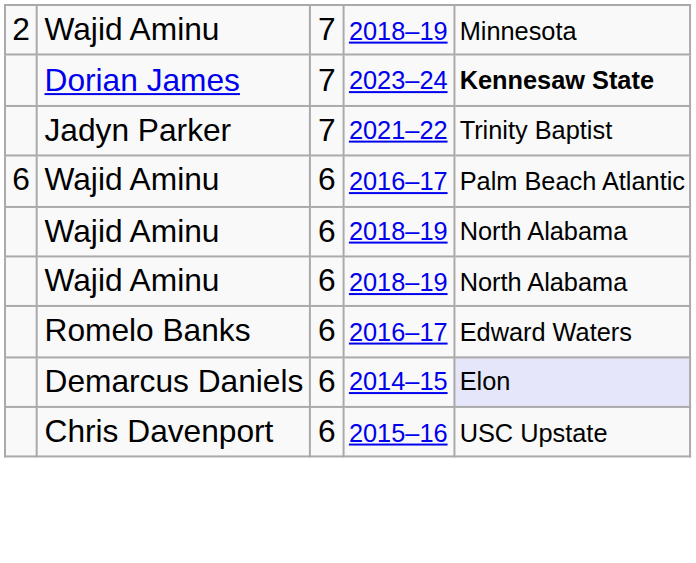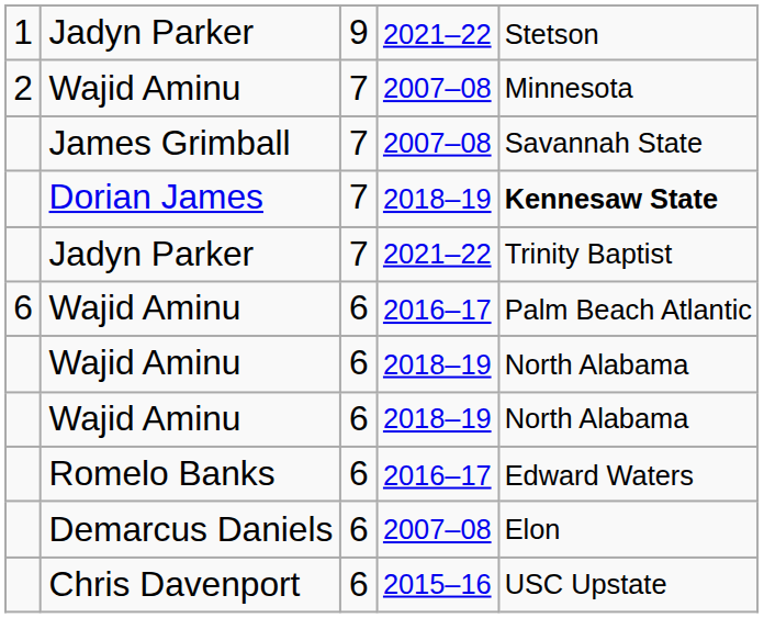 <table class="wikitable">
 <tr>
+</tr>
+<tr>
+<td>1</td>
+<td>Jadyn Parker</td>
+<td>9</td>
+<td style="font-size:80%;"><a href='#'>2021–22</a></td>
+<td style="font-size:80%;">Stetson</td>
 </tr>
 <tr>
 <td>2</td>
 <td>Wajid Aminu</td>
 <td>7</td>
-<td style="font-size:80%;"><a href='#'>2018–19</a></td>
+<td style="font-size:80%;"><a href='#'>2007–08</a></td>
 <td style="font-size:80%;">Minnesota</td>
+</tr>
+<tr>
+<td></td>
+<td>James Grimball</td>
+<td>7</td>
+<td style="font-size:80%;"><a href='#'>2007–08</a></td>
+<td style="font-size:80%;">Savannah State</td>
 </tr>
 <tr>
 <td></td>
 <td><a href='#'>Dorian James</a></td>
 <td>7</td>
-<td style="font-size:80%;"><a href='#'>2023–24</a></td>
+<td style="font-size:80%;"><a href='#'>2018–19</a></td>
 <td style="font-size:80%;"><strong>Kennesaw State</strong></td>
 </tr>
 <tr>
 <td></td>
 <td>Jadyn Parker</td>
 <td>7</td>
 <td style="font-size:80%;"><a href='#'>2021–22</a></td>
 <td style="font-size:80%;">Trinity Baptist</td>
 </tr>
 <tr>
 <td>6</td>
 <td>Wajid Aminu</td>
 <td>6</td>
 <td style="font-size:80%;"><a href='#'>2016–17</a></td>
 <td style="font-size:80%;">Palm Beach Atlantic</td>
 </tr>
 <tr>
 <td></td>
 <td>Wajid Aminu</td>
 <td>6</td>
 <td style="font-size:80%;"><a href='#'>2018–19</a></td>
 <td style="font-size:80%;">North Alabama</td>
 </tr>
 <tr>
 <td></td>
 <td>Wajid Aminu</td>
 <td>6</td>
 <td style="font-size:80%;"><a href='#'>2018–19</a></td>
 <td style="font-size:80%;">North Alabama</td>
 </tr>
 <tr>
 <td></td>
 <td>Romelo Banks</td>
 <td>6</td>
 <td style="font-size:80%;"><a href='#'>2016–17</a></td>
 <td style="font-size:80%;">Edward Waters</td>
 </tr>
 <tr>
 <td></td>
 <td>Demarcus Daniels</td>
 <td>6</td>
-<td style="font-size:80%;"><a href='#'>2014–15</a></td>
-<td style="background: lavender; font-size:80%;">Elon</td>
+<td style="font-size:80%;"><a href='#'>2007–08</a></td>
+<td style="font-size:80%;">Elon</td>
 </tr>
 <tr>
 <td></td>
 <td>Chris Davenport</td>
 <td>6</td>
 <td style="font-size:80%;"><a href='#'>2015–16</a></td>
 <td style="font-size:80%;">USC Upstate</td>
 </tr>
 </table>
